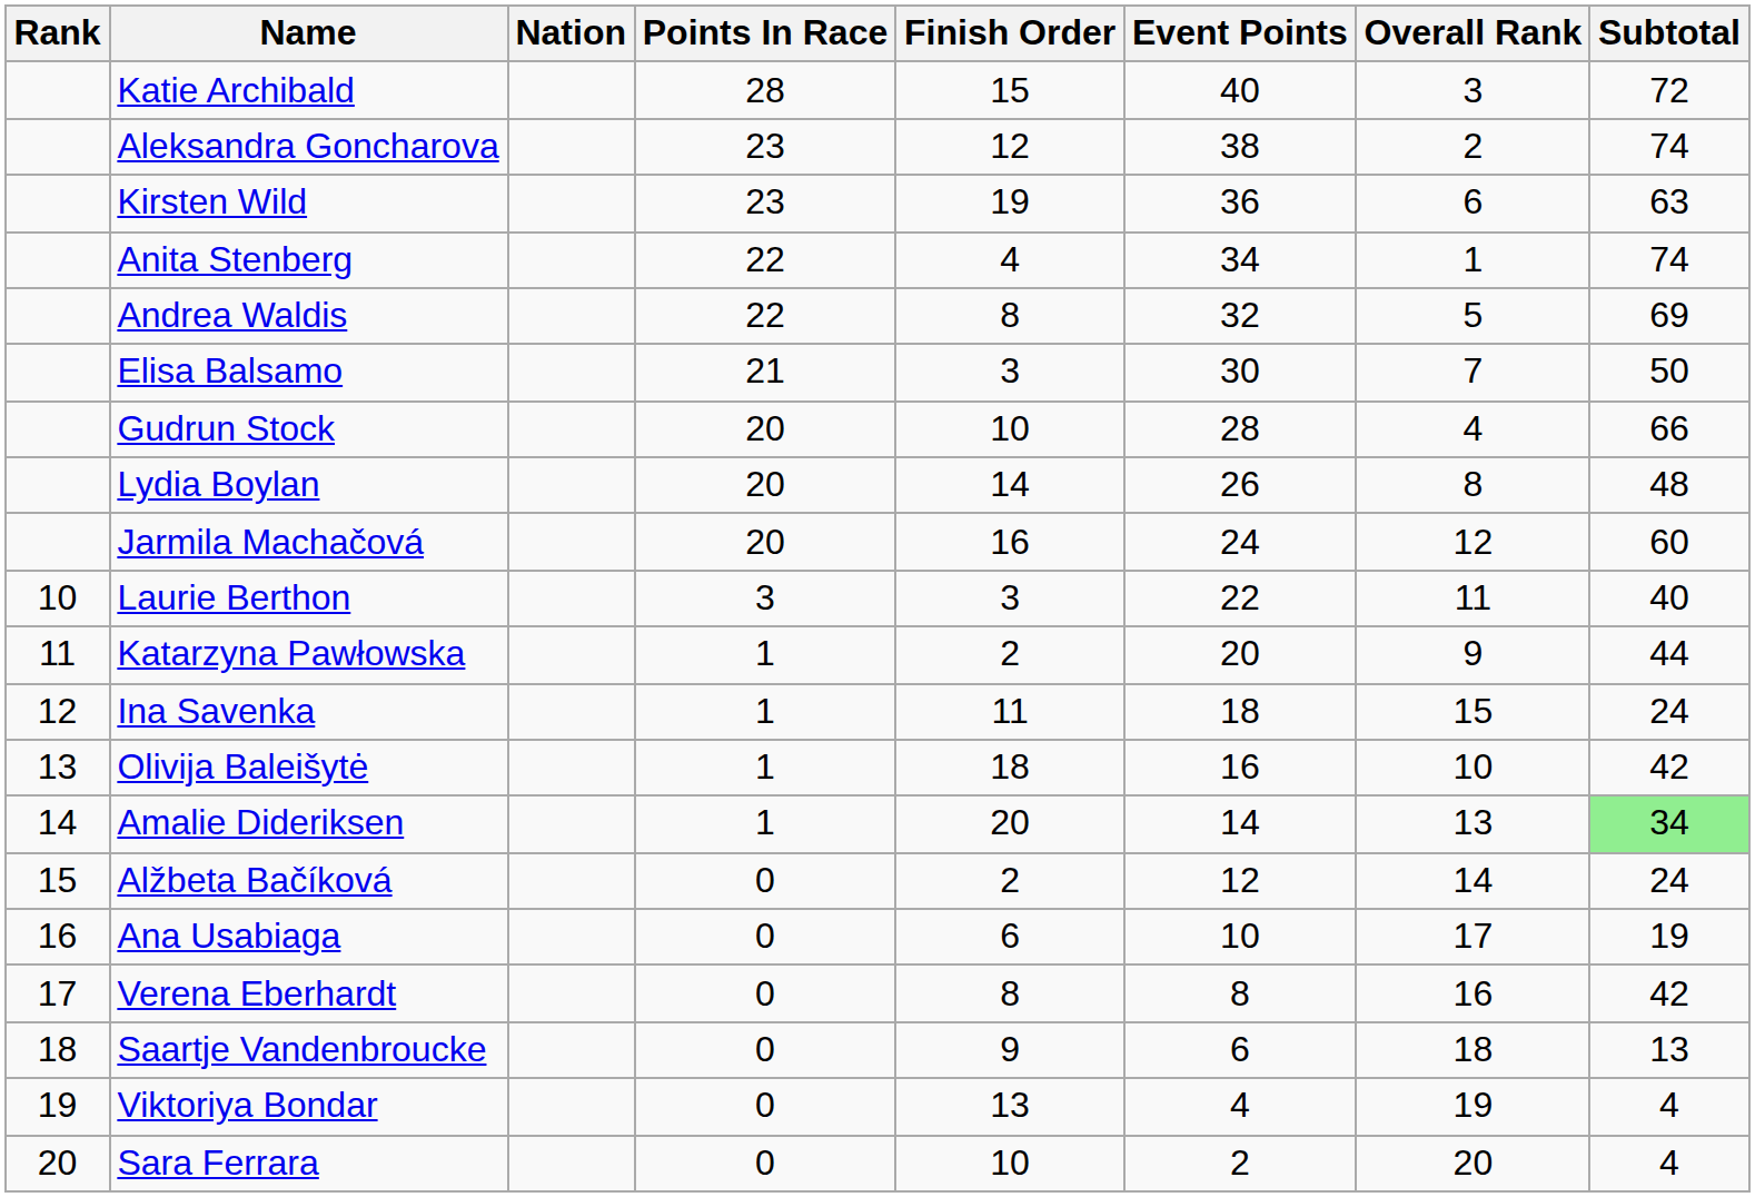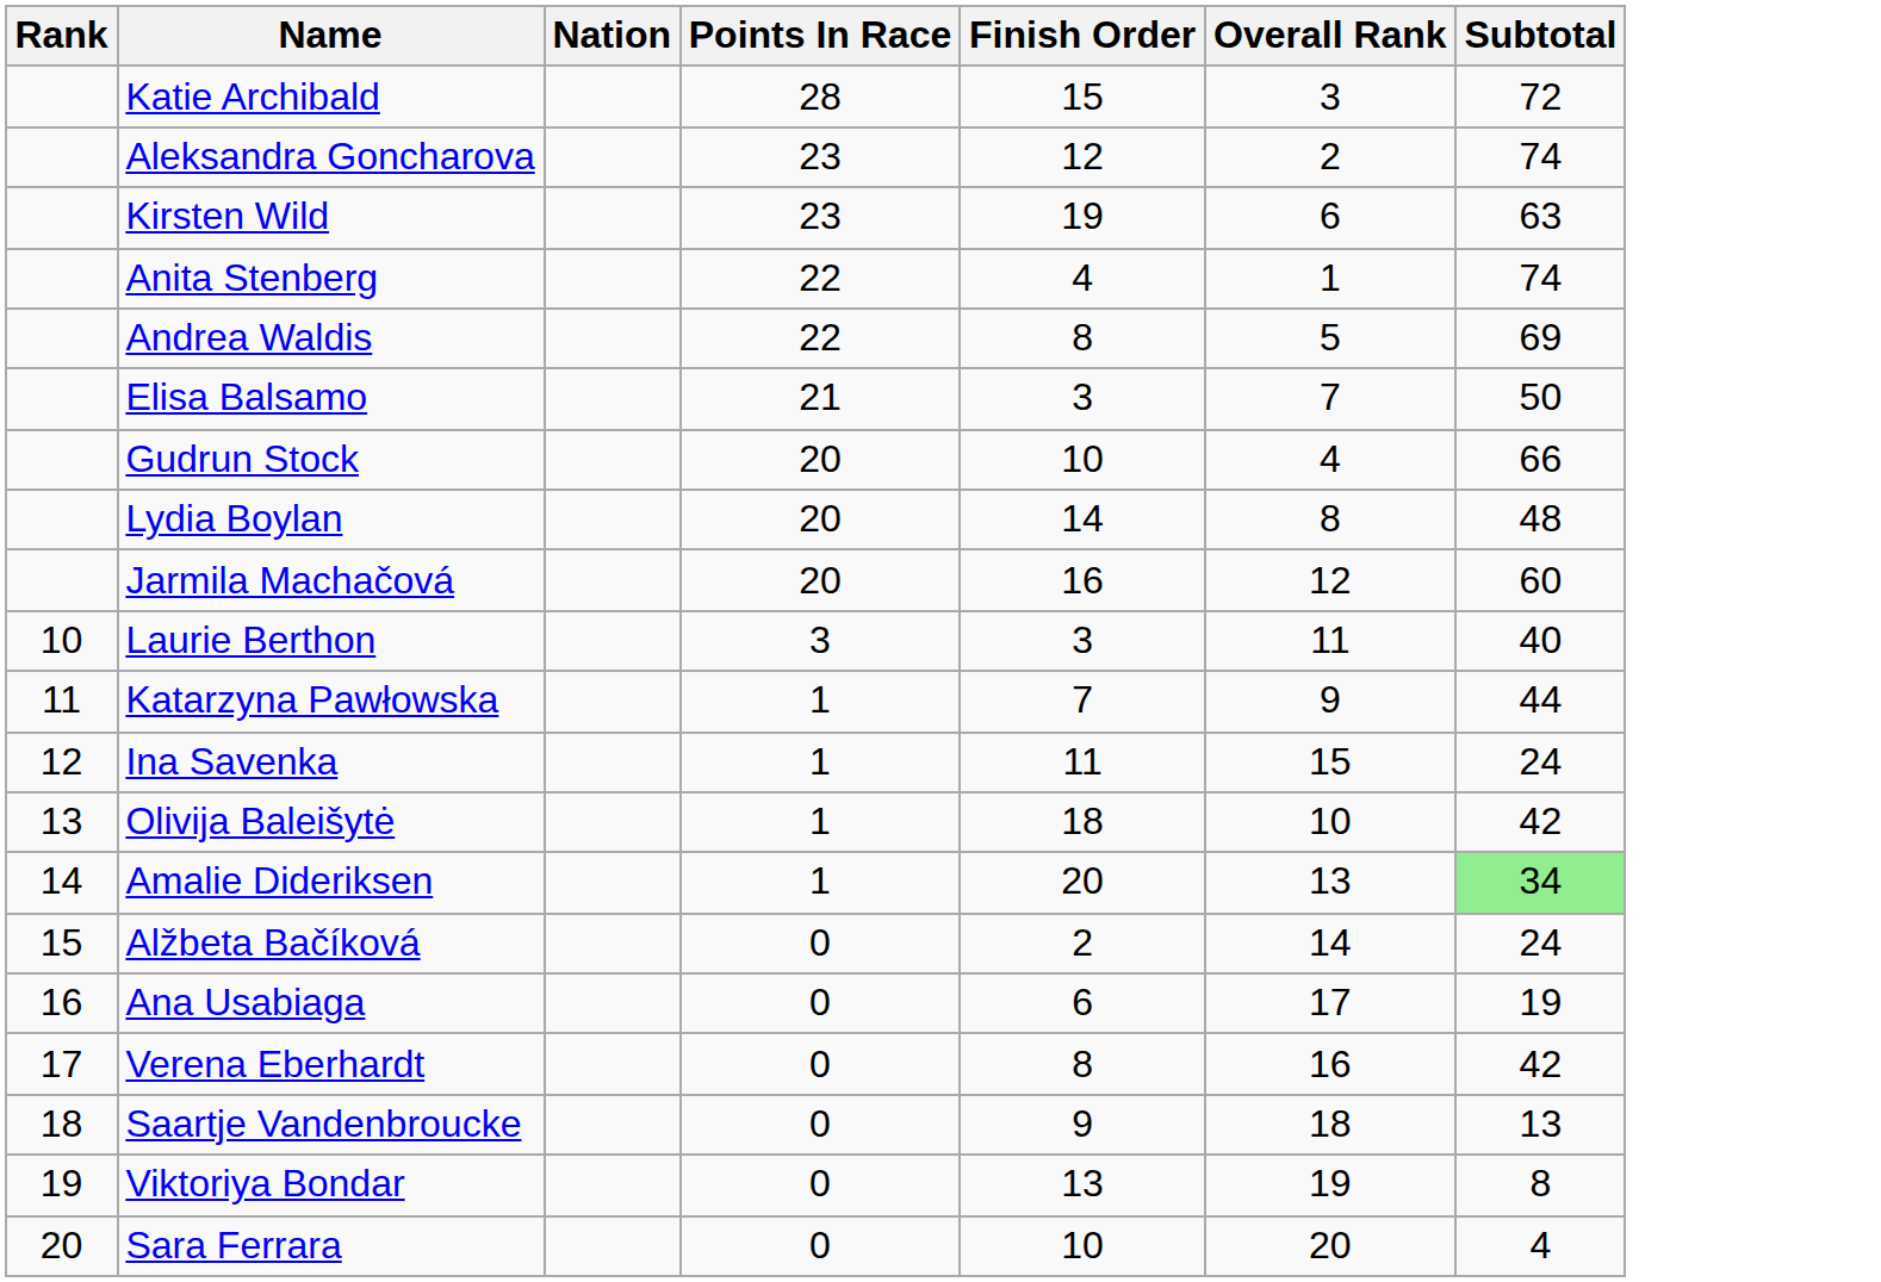 <table class="wikitable sortable" style="text-align:center">
 <tr>
 <th>Rank</th>
 <th>Name</th>
 <th>Nation</th>
 <th>Points In Race</th>
 <th>Finish Order</th>
-<th>Event Points</th>
 <th>Overall Rank</th>
 <th>Subtotal</th>
 </tr>
 <tr>
 <td></td>
 <td align=left><a href='#'>Katie Archibald</a></td>
 <td align=left></td>
 <td>28</td>
 <td>15</td>
-<td>40</td>
 <td>3</td>
 <td>72</td>
 </tr>
 <tr>
 <td></td>
 <td align=left><a href='#'>Aleksandra Goncharova</a></td>
 <td align=left></td>
 <td>23</td>
 <td>12</td>
-<td>38</td>
 <td>2</td>
 <td>74</td>
 </tr>
 <tr>
 <td></td>
 <td align=left><a href='#'>Kirsten Wild</a></td>
 <td align=left></td>
 <td>23</td>
 <td>19</td>
-<td>36</td>
 <td>6</td>
 <td>63</td>
 </tr>
 <tr>
 <td></td>
 <td align=left><a href='#'>Anita Stenberg</a></td>
 <td align=left></td>
 <td>22</td>
 <td>4</td>
-<td>34</td>
 <td>1</td>
 <td>74</td>
 </tr>
 <tr>
 <td></td>
 <td align=left><a href='#'>Andrea Waldis</a></td>
 <td align=left></td>
 <td>22</td>
 <td>8</td>
-<td>32</td>
 <td>5</td>
 <td>69</td>
 </tr>
 <tr>
 <td></td>
 <td align=left><a href='#'>Elisa Balsamo</a></td>
 <td align=left></td>
 <td>21</td>
 <td>3</td>
-<td>30</td>
 <td>7</td>
 <td>50</td>
 </tr>
 <tr>
 <td></td>
 <td align=left><a href='#'>Gudrun Stock</a></td>
 <td align=left></td>
 <td>20</td>
 <td>10</td>
-<td>28</td>
 <td>4</td>
 <td>66</td>
 </tr>
 <tr>
 <td></td>
 <td align=left><a href='#'>Lydia Boylan</a></td>
 <td align=left></td>
 <td>20</td>
 <td>14</td>
-<td>26</td>
 <td>8</td>
 <td>48</td>
 </tr>
 <tr>
 <td></td>
 <td align=left><a href='#'>Jarmila Machačová</a></td>
 <td align=left></td>
 <td>20</td>
 <td>16</td>
-<td>24</td>
 <td>12</td>
 <td>60</td>
 </tr>
 <tr>
 <td>10</td>
 <td align=left><a href='#'>Laurie Berthon</a></td>
 <td align=left></td>
 <td>3</td>
 <td>3</td>
-<td>22</td>
 <td>11</td>
 <td>40</td>
 </tr>
 <tr>
 <td>11</td>
 <td align=left><a href='#'>Katarzyna Pawłowska</a></td>
 <td align=left></td>
 <td>1</td>
-<td>2</td>
-<td>20</td>
+<td>7</td>
 <td>9</td>
 <td>44</td>
 </tr>
 <tr>
 <td>12</td>
 <td align=left><a href='#'>Ina Savenka</a></td>
 <td align=left></td>
 <td>1</td>
 <td>11</td>
-<td>18</td>
 <td>15</td>
 <td>24</td>
 </tr>
 <tr>
 <td>13</td>
 <td align=left><a href='#'>Olivija Baleišytė</a></td>
 <td align=left></td>
 <td>1</td>
 <td>18</td>
-<td>16</td>
 <td>10</td>
 <td>42</td>
 </tr>
 <tr>
 <td>14</td>
 <td align=left><a href='#'>Amalie Dideriksen</a></td>
 <td align=left></td>
 <td>1</td>
 <td>20</td>
-<td>14</td>
 <td>13</td>
 <td style="background: lightgreen;">34</td>
 </tr>
 <tr>
 <td>15</td>
 <td align=left><a href='#'>Alžbeta Bačíková</a></td>
 <td align=left></td>
 <td>0</td>
 <td>2</td>
-<td>12</td>
 <td>14</td>
 <td>24</td>
 </tr>
 <tr>
 <td>16</td>
 <td align=left><a href='#'>Ana Usabiaga</a></td>
 <td align=left></td>
 <td>0</td>
 <td>6</td>
-<td>10</td>
 <td>17</td>
 <td>19</td>
 </tr>
 <tr>
 <td>17</td>
 <td align=left><a href='#'>Verena Eberhardt</a></td>
 <td align=left></td>
 <td>0</td>
-<td>8</td>
 <td>8</td>
 <td>16</td>
 <td>42</td>
 </tr>
 <tr>
 <td>18</td>
 <td align=left><a href='#'>Saartje Vandenbroucke</a></td>
 <td align=left></td>
 <td>0</td>
 <td>9</td>
-<td>6</td>
 <td>18</td>
 <td>13</td>
 </tr>
 <tr>
 <td>19</td>
 <td align=left><a href='#'>Viktoriya Bondar</a></td>
 <td align=left></td>
 <td>0</td>
 <td>13</td>
-<td>4</td>
 <td>19</td>
-<td>4</td>
+<td>8</td>
 </tr>
 <tr>
 <td>20</td>
 <td align=left><a href='#'>Sara Ferrara</a></td>
 <td align=left></td>
 <td>0</td>
 <td>10</td>
-<td>2</td>
 <td>20</td>
 <td>4</td>
 </tr>
 </table>
